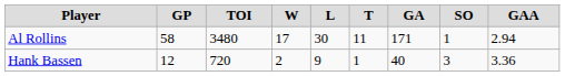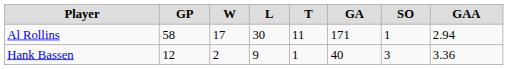 <table class="wikitable" width="50%">
 <tr align="center"  bgcolor="#dddddd">
 <td><strong>Player</strong></td>
 <td><strong>GP</strong></td>
-<td><strong>TOI</strong></td>
 <td><strong>W</strong></td>
 <td><strong>L</strong></td>
 <td><strong>T</strong></td>
 <td><strong>GA</strong></td>
 <td><strong>SO</strong></td>
 <td><strong>GAA</strong></td>
 </tr>
 <tr>
 <td><a href='#'>Al Rollins</a></td>
 <td>58</td>
-<td>3480</td>
 <td>17</td>
 <td>30</td>
 <td>11</td>
 <td>171</td>
 <td>1</td>
 <td>2.94</td>
 </tr>
 <tr>
 <td><a href='#'>Hank Bassen</a></td>
 <td>12</td>
-<td>720</td>
 <td>2</td>
 <td>9</td>
 <td>1</td>
 <td>40</td>
 <td>3</td>
 <td>3.36</td>
 </tr>
 </table>
